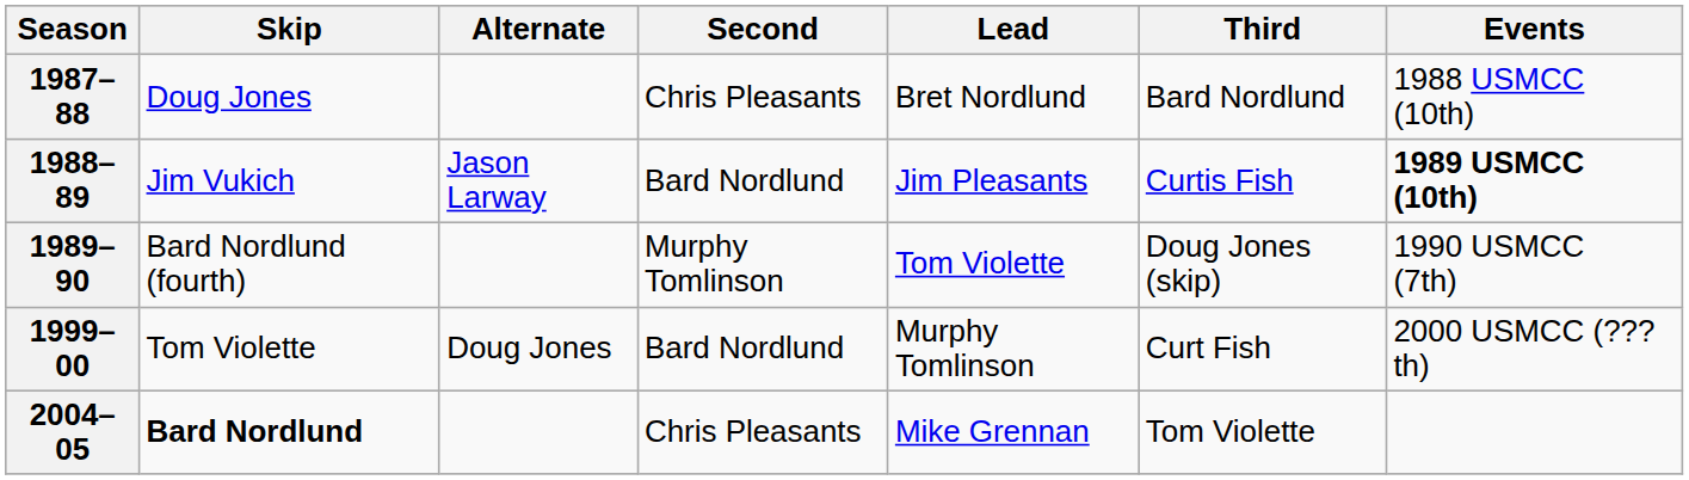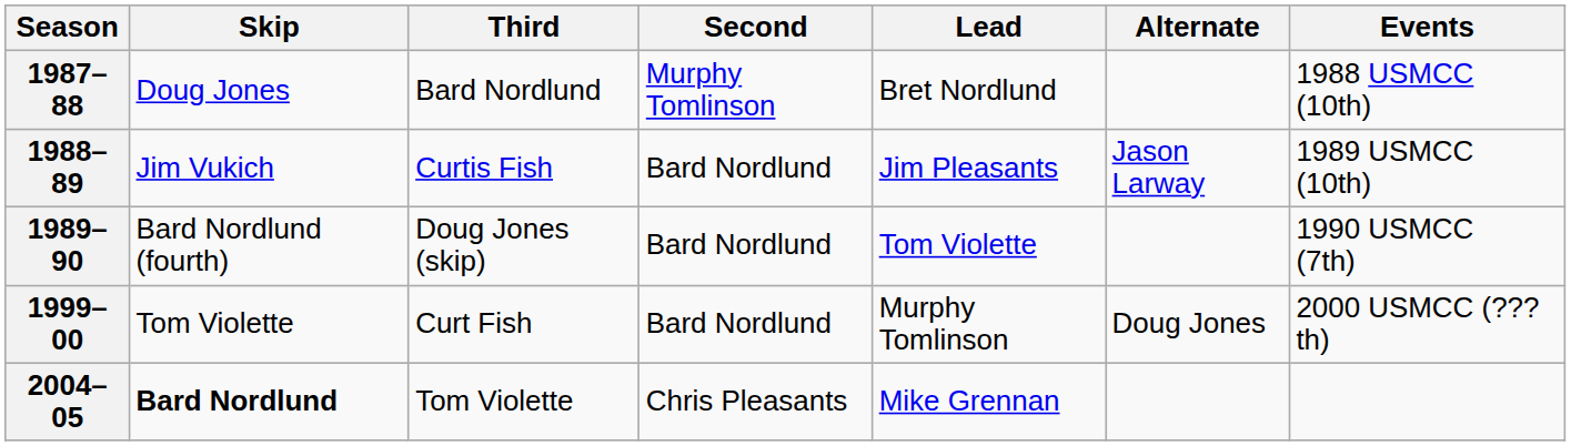 <table class="wikitable">
 <tr>
 <th scope="col">Season</th>
 <th scope="col">Skip</th>
-<th scope="col">Alternate</th>
+<th scope="col">Third</th>
 <th scope="col">Second</th>
 <th scope="col">Lead</th>
-<th scope="col">Third</th>
+<th scope="col">Alternate</th>
 <th scope="col">Events</th>
 </tr>
 <tr>
 <th scope="row">1987–88</th>
 <td><a href='#'>Doug Jones</a></td>
+<td>Bard Nordlund</td>
+<td><a href='#'>Murphy Tomlinson</a></td>
+<td>Bret Nordlund</td>
 <td></td>
-<td>Chris Pleasants</td>
-<td>Bret Nordlund</td>
-<td>Bard Nordlund</td>
 <td>1988 <a href='#'>USMCC</a> <br> (10th)</td>
 </tr>
 <tr>
 <th scope="row">1988–89</th>
 <td><a href='#'>Jim Vukich</a></td>
-<td><a href='#'>Jason Larway</a></td>
+<td><a href='#'>Curtis Fish</a></td>
 <td>Bard Nordlund</td>
 <td><a href='#'>Jim Pleasants</a></td>
-<td><a href='#'>Curtis Fish</a></td>
-<td><strong>1989 USMCC <br> (10th)</strong></td>
+<td><a href='#'>Jason Larway</a></td>
+<td>1989 USMCC <br> (10th)</td>
 </tr>
 <tr>
 <th scope="row">1989–90</th>
 <td>Bard Nordlund (fourth)</td>
+<td>Doug Jones (skip)</td>
+<td>Bard Nordlund</td>
+<td><a href='#'>Tom Violette</a></td>
 <td></td>
-<td>Murphy Tomlinson</td>
-<td><a href='#'>Tom Violette</a></td>
-<td>Doug Jones (skip)</td>
 <td>1990 USMCC <br> (7th)</td>
 </tr>
 <tr>
 <th scope="row">1999–00</th>
 <td>Tom Violette</td>
-<td>Doug Jones</td>
+<td>Curt Fish</td>
 <td>Bard Nordlund</td>
 <td>Murphy Tomlinson</td>
-<td>Curt Fish</td>
+<td>Doug Jones</td>
 <td>2000 USMCC (??? th)</td>
 </tr>
 <tr>
 <th scope="row">2004–05</th>
 <td><strong>Bard Nordlund</strong></td>
-<td></td>
+<td>Tom Violette</td>
 <td>Chris Pleasants</td>
 <td><a href='#'>Mike Grennan</a></td>
-<td>Tom Violette</td>
+<td></td>
 <td></td>
 </tr>
 </table>
